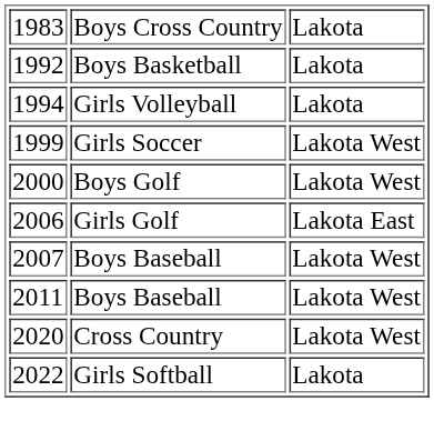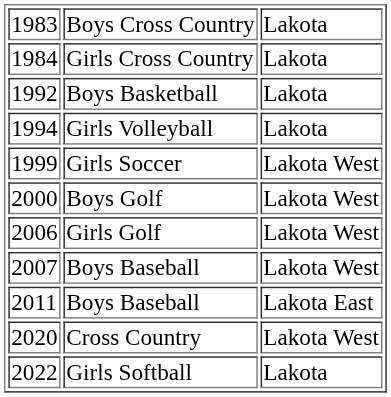 <table border = 1>
 <tr>
 <td>1983</td>
 <td>Boys Cross Country</td>
+<td>Lakota</td>
+</tr>
+<tr>
+<td>1984</td>
+<td>Girls Cross Country</td>
 <td>Lakota</td>
 </tr>
 <tr>
 <td>1992</td>
 <td>Boys Basketball</td>
 <td>Lakota</td>
 </tr>
 <tr>
 <td>1994</td>
 <td>Girls Volleyball</td>
 <td>Lakota</td>
 </tr>
 <tr>
 <td>1999</td>
 <td>Girls Soccer</td>
 <td>Lakota West</td>
 </tr>
 <tr>
 <td>2000</td>
 <td>Boys Golf</td>
 <td>Lakota West</td>
 </tr>
 <tr>
 <td>2006</td>
 <td>Girls Golf</td>
-<td>Lakota East</td>
+<td>Lakota West</td>
 </tr>
 <tr>
 <td>2007</td>
 <td>Boys Baseball</td>
 <td>Lakota West</td>
 </tr>
 <tr>
 <td>2011</td>
 <td>Boys Baseball</td>
-<td>Lakota West</td>
+<td>Lakota East</td>
 </tr>
 <tr>
 <td>2020</td>
 <td>Cross Country</td>
 <td>Lakota West</td>
 </tr>
 <tr>
 <td>2022</td>
 <td>Girls Softball</td>
 <td>Lakota</td>
 </tr>
 </table>
